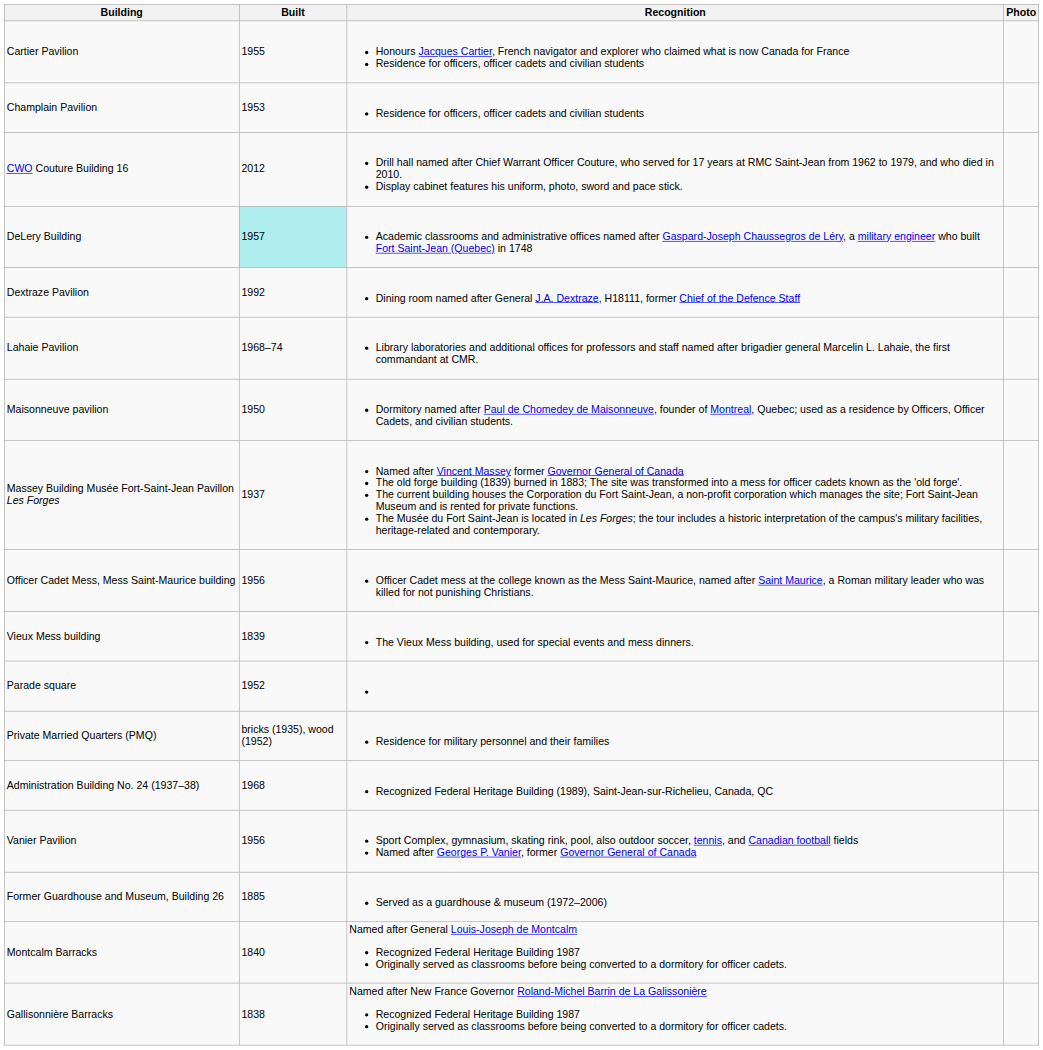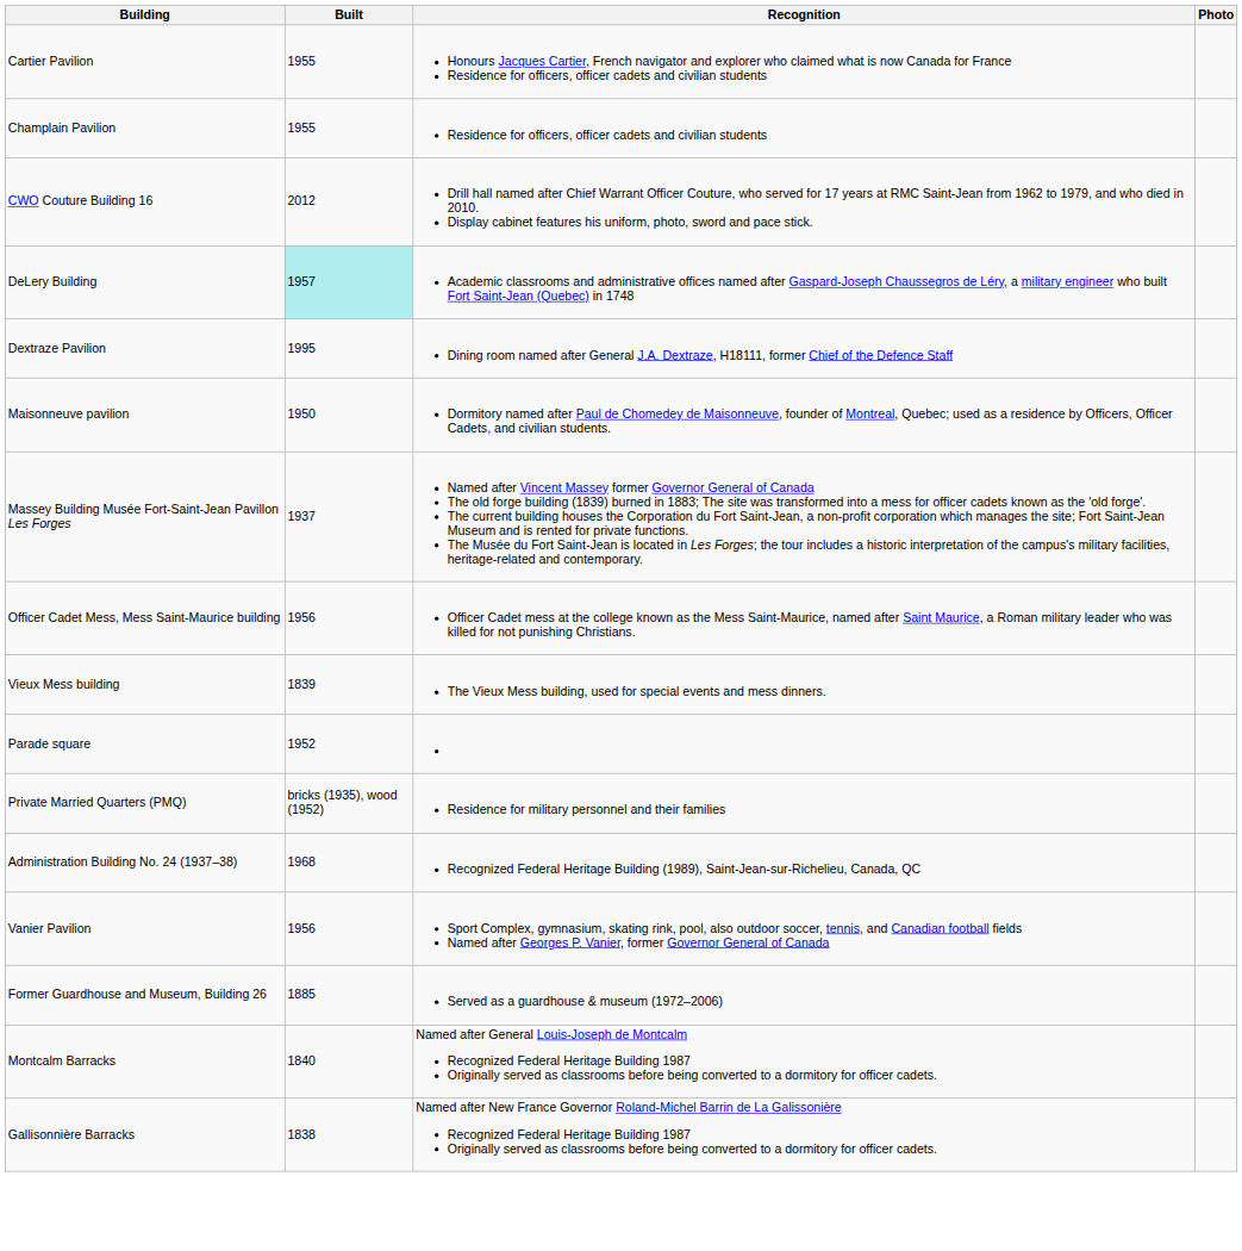 <table class="wikitable sortable">
 <tr>
 <th>Building</th>
 <th>Built</th>
 <th class="unsortable">Recognition</th>
 <th class="unsortable">Photo</th>
 </tr>
 <tr>
 <td>Cartier Pavilion</td>
 <td>1955</td>
 <td><br><ul><li>Honours <a href='#'>Jacques Cartier</a>, French navigator and explorer who claimed what is now Canada for France</li><li>Residence for officers, officer cadets and civilian students</li></ul></td>
 <td></td>
 </tr>
 <tr>
 <td>Champlain Pavilion</td>
-<td>1953</td>
+<td>1955</td>
 <td><br><ul><li>Residence for officers, officer cadets and civilian students</li></ul></td>
 <td></td>
 </tr>
 <tr>
 <td><a href='#'>CWO</a> Couture Building 16</td>
 <td>2012</td>
 <td><br><ul><li>Drill hall named after Chief Warrant Officer Couture, who served for 17 years at RMC Saint-Jean from 1962 to 1979, and who died in 2010.</li><li>Display cabinet features his uniform, photo, sword and pace stick.</li></ul></td>
 <td></td>
 </tr>
 <tr>
 <td>DeLery Building</td>
 <td style="background: paleturquoise;">1957</td>
 <td><br><ul><li>Academic classrooms and administrative offices named after <a href='#'>Gaspard-Joseph Chaussegros de Léry</a>, a <a href='#'>military engineer</a> who built <a href='#'>Fort Saint-Jean (Quebec)</a> in 1748</li></ul></td>
 <td></td>
 </tr>
 <tr>
 <td>Dextraze Pavilion</td>
-<td>1992</td>
+<td>1995</td>
 <td><br><ul><li>Dining room named after General <a href='#'>J.A. Dextraze</a>, H18111, former <a href='#'>Chief of the Defence Staff</a></li></ul></td>
-<td></td>
-</tr>
-<tr>
-<td>Lahaie Pavilion</td>
-<td>1968–74</td>
-<td><br><ul><li>Library laboratories and additional offices for professors and staff named after brigadier general Marcelin L. Lahaie, the first commandant at CMR.</li></ul></td>
 <td></td>
 </tr>
 <tr>
 <td>Maisonneuve pavilion</td>
 <td>1950</td>
 <td><br><ul><li>Dormitory named after <a href='#'>Paul de Chomedey de Maisonneuve</a>, founder of <a href='#'>Montreal</a>, Quebec; used as a residence by Officers, Officer Cadets, and civilian students.</li></ul></td>
 <td></td>
 </tr>
 <tr>
 <td>Massey Building Musée Fort-Saint-Jean Pavillon <em>Les Forges</em></td>
 <td>1937</td>
 <td><br><ul><li>Named after <a href='#'>Vincent Massey</a> former <a href='#'>Governor General of Canada</a></li><li>The old forge building (1839) burned in 1883; The site was transformed into a mess for officer cadets known as the 'old forge'.</li><li>The current building houses the Corporation du Fort Saint-Jean, a non-profit corporation which manages the site; Fort Saint-Jean Museum and is rented for private functions.</li><li>The Musée du Fort Saint-Jean is located in <em>Les Forges</em>; the tour includes a historic interpretation of the campus's military facilities, heritage-related and contemporary.</li></ul></td>
 <td></td>
 </tr>
 <tr>
 <td>Officer Cadet Mess, Mess Saint-Maurice building</td>
 <td>1956</td>
 <td><br><ul><li>Officer Cadet mess at the college known as the Mess Saint-Maurice, named after <a href='#'>Saint Maurice</a>, a Roman military leader who was killed for not punishing Christians.</li></ul></td>
 <td></td>
 </tr>
 <tr>
 <td>Vieux Mess building</td>
 <td>1839</td>
 <td><br><ul><li>The Vieux Mess building, used for special events and mess dinners.</li></ul></td>
 <td></td>
 </tr>
 <tr>
 <td>Parade square</td>
 <td>1952</td>
 <td><br><ul><li></li></ul></td>
 <td></td>
 </tr>
 <tr>
 <td>Private Married Quarters (PMQ)</td>
 <td>bricks (1935), wood (1952)</td>
 <td><br><ul><li>Residence for military personnel and their families</li></ul></td>
 <td></td>
 </tr>
 <tr>
 <td>Administration Building No. 24 (1937–38)</td>
 <td>1968</td>
 <td><br><ul><li>Recognized Federal Heritage Building (1989), Saint-Jean-sur-Richelieu, Canada, QC</li></ul></td>
 <td></td>
 </tr>
 <tr>
 <td>Vanier Pavilion</td>
 <td>1956</td>
 <td><br><ul><li>Sport Complex, gymnasium, skating rink, pool, also outdoor soccer, <a href='#'>tennis</a>, and <a href='#'>Canadian football</a> fields</li><li>Named after <a href='#'>Georges P. Vanier</a>, former <a href='#'>Governor General of Canada</a></li></ul></td>
 <td></td>
 </tr>
 <tr>
 <td>Former Guardhouse and Museum, Building 26</td>
 <td>1885</td>
 <td><br><ul><li>Served as a guardhouse & museum (1972–2006)</li></ul></td>
 <td></td>
 </tr>
 <tr>
 <td>Montcalm Barracks</td>
 <td>1840</td>
 <td>Named after General <a href='#'>Louis-Joseph de Montcalm</a><br><ul><li>Recognized Federal Heritage Building 1987</li><li>Originally served as classrooms before being converted to a dormitory for officer cadets.</li></ul></td>
 <td></td>
 </tr>
 <tr>
 <td>Gallisonnière Barracks</td>
 <td>1838</td>
 <td>Named after New France Governor <a href='#'>Roland-Michel Barrin de La Galissonière</a><br><ul><li>Recognized Federal Heritage Building 1987</li><li>Originally served as classrooms before being converted to a dormitory for officer cadets.</li></ul></td>
 <td></td>
 </tr>
 </table>
